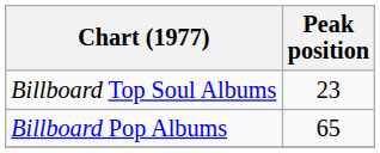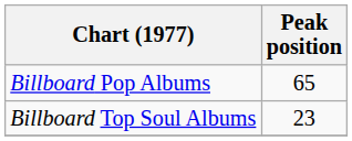 <table class="wikitable">
 <tr>
 <th>Chart (1977)</th>
 <th>Peak<br>position</th>
 </tr>
 <tr>
+<td><a href='#'><em>Billboard</em> Pop Albums</a></td>
+<td align=center>65</td>
+</tr>
+<tr>
 <td><em>Billboard</em> <a href='#'>Top Soul Albums</a></td>
 <td align=center>23</td>
 </tr>
 <tr>
-<td><a href='#'><em>Billboard</em> Pop Albums</a></td>
-<td align=center>65</td>
-</tr>
-<tr>
 </tr>
 </table>
